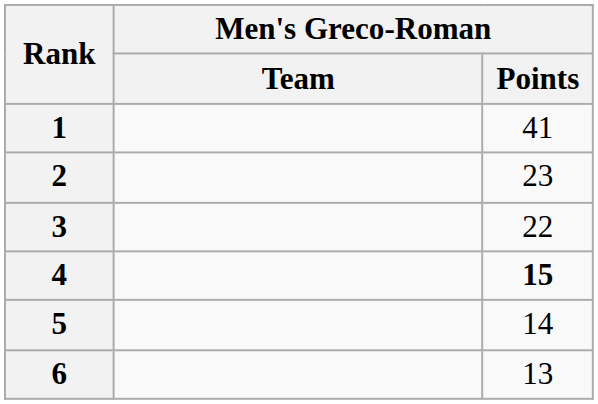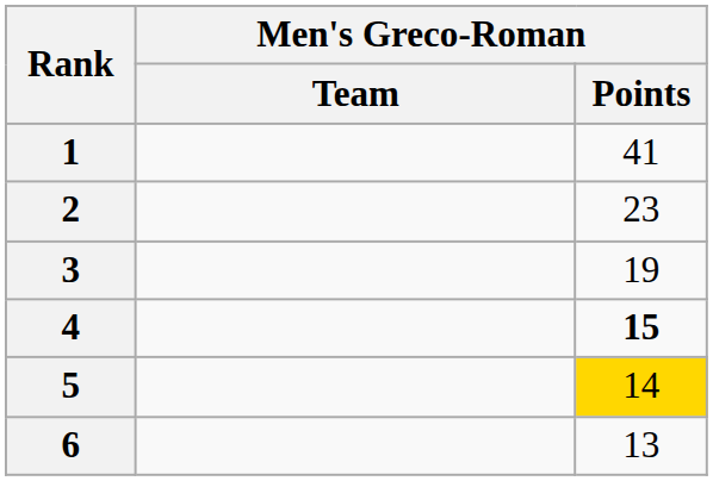 <table class="wikitable" width=304 style="text-align:center;">
 <tr>
 <th width=50 rowspan="2">Rank</th>
 <th colspan="2">Men's Greco-Roman</th>
 </tr>
 <tr>
 <th width=200>Team</th>
 <th width=50>Points</th>
 </tr>
 <tr>
 <th>1</th>
 <td align=left></td>
 <td>41</td>
 </tr>
 <tr>
 <th>2</th>
 <td align=left></td>
 <td>23</td>
 </tr>
 <tr>
 <th>3</th>
 <td align=left></td>
-<td>22</td>
+<td>19</td>
 </tr>
 <tr>
 <th>4</th>
 <td align=left></td>
 <td><strong>15</strong></td>
 </tr>
 <tr>
 <th>5</th>
 <td align=left></td>
-<td>14</td>
+<td style="background: gold;">14</td>
 </tr>
 <tr>
 <th>6</th>
 <td align=left></td>
 <td>13</td>
 </tr>
 </table>
